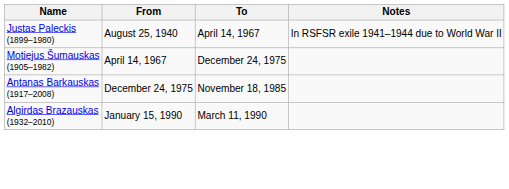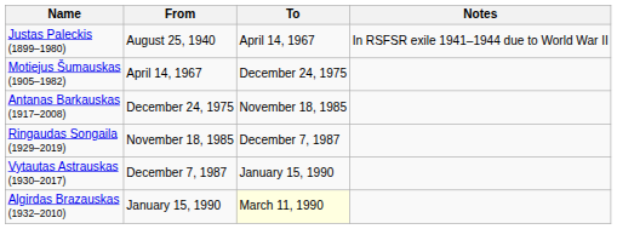 <table class="wikitable">
 <tr>
 <th>Name</th>
 <th>From</th>
 <th>To</th>
 <th>Notes</th>
 </tr>
 <tr>
 <td><a href='#'>Justas Paleckis</a><br><small>(1899–1980)</small></td>
 <td>August 25, 1940</td>
 <td>April 14, 1967</td>
 <td>In RSFSR exile 1941–1944 due to World War II</td>
 </tr>
 <tr>
 <td><a href='#'>Motiejus Šumauskas</a><br><small>(1905–1982)</small></td>
 <td>April 14, 1967</td>
 <td>December 24, 1975</td>
 <td></td>
 </tr>
 <tr>
 <td><a href='#'>Antanas Barkauskas</a><br><small>(1917–2008)</small></td>
 <td>December 24, 1975</td>
 <td>November 18, 1985</td>
 <td></td>
 </tr>
 <tr>
+<td><a href='#'>Ringaudas Songaila</a><br><small>(1929–2019)</small></td>
+<td>November 18, 1985</td>
+<td>December 7, 1987</td>
+<td></td>
+</tr>
+<tr>
+<td><a href='#'>Vytautas Astrauskas</a><br><small>(1930–2017)</small></td>
+<td>December 7, 1987</td>
+<td>January 15, 1990</td>
+<td></td>
+</tr>
+<tr>
 <td><a href='#'>Algirdas Brazauskas</a><br><small>(1932–2010)</small></td>
 <td>January 15, 1990</td>
-<td>March 11, 1990</td>
+<td style="background: lightyellow;">March 11, 1990</td>
 <td></td>
 </tr>
 </table>
